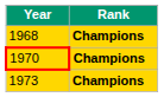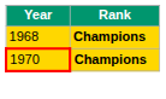 <table class="wikitable">
 <tr>
 </tr>
 <tr style="color:white;">
 <th style="width:70px; background:#00966E;">Year</th>
 <th style="width:100px; background:#00966E;">Rank</th>
 </tr>
 <tr bgcolor=gold>
 <td> 1968</td>
 <td><strong>Champions</strong></td>
 </tr>
 <tr bgcolor=gold>
 <td style="border: 3px solid red"> 1970</td>
 <td><strong>Champions</strong></td>
 </tr>
-<tr bgcolor=gold>
-<td> 1973</td>
-<td><strong>Champions</strong></td>
-</tr>
 </table>
